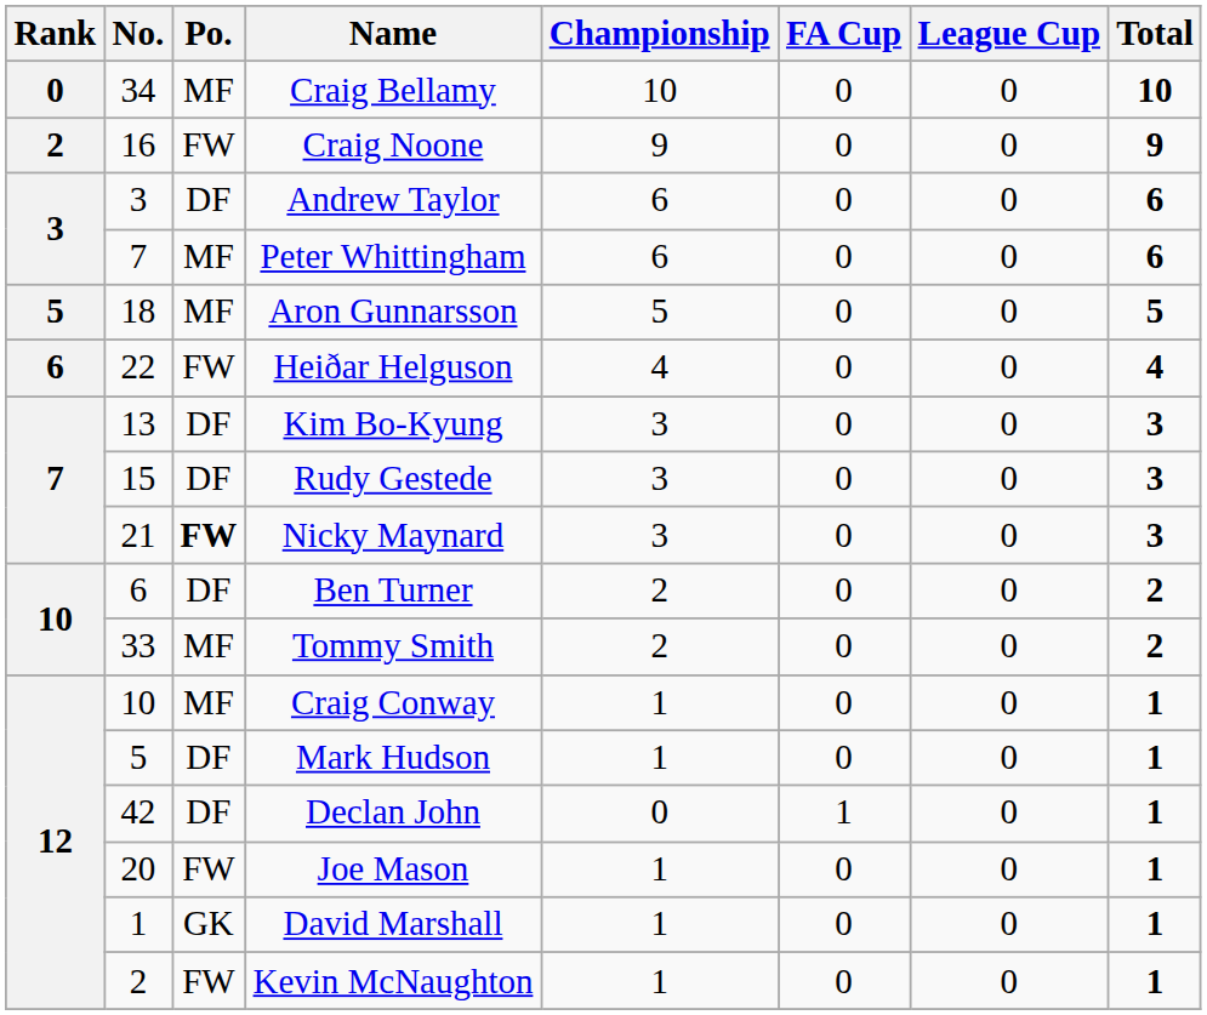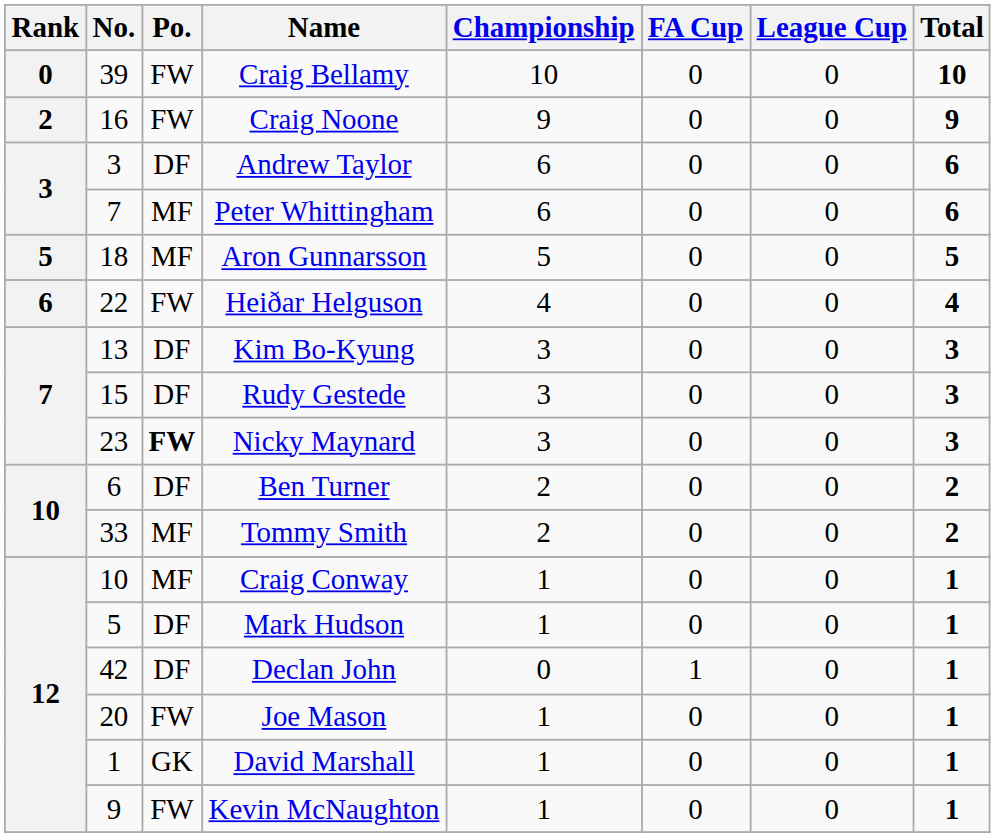 <table class="wikitable" style="text-align: center">
 <tr>
 <th>Rank</th>
 <th>No.</th>
 <th>Po.</th>
 <th>Name</th>
 <th><a href='#'>Championship</a></th>
 <th><a href='#'>FA Cup</a></th>
 <th><a href='#'>League Cup</a></th>
 <th>Total</th>
 </tr>
 <tr>
 <th>0</th>
-<td>34</td>
-<td>MF</td>
+<td>39</td>
+<td>FW</td>
 <td><a href='#'>Craig Bellamy</a></td>
 <td>10</td>
 <td>0</td>
 <td>0</td>
 <td><strong>10</strong></td>
 </tr>
 <tr>
 <th>2</th>
 <td>16</td>
 <td>FW</td>
 <td><a href='#'>Craig Noone</a></td>
 <td>9</td>
 <td>0</td>
 <td>0</td>
 <td><strong>9</strong></td>
 </tr>
 <tr>
 <th rowspan=2>3</th>
 <td>3</td>
 <td>DF</td>
 <td><a href='#'>Andrew Taylor</a></td>
 <td>6</td>
 <td>0</td>
 <td>0</td>
 <td><strong>6</strong></td>
 </tr>
 <tr>
 <td>7</td>
 <td>MF</td>
 <td><a href='#'>Peter Whittingham</a></td>
 <td>6</td>
 <td>0</td>
 <td>0</td>
 <td><strong>6</strong></td>
 </tr>
 <tr>
 <th rowspan=1>5</th>
 <td>18</td>
 <td>MF</td>
 <td><a href='#'>Aron Gunnarsson</a></td>
 <td>5</td>
 <td>0</td>
 <td>0</td>
 <td><strong>5</strong></td>
 </tr>
 <tr>
 <th rowspan=1>6</th>
 <td>22</td>
 <td>FW</td>
 <td><a href='#'>Heiðar Helguson</a></td>
 <td>4</td>
 <td>0</td>
 <td>0</td>
 <td><strong>4</strong></td>
 </tr>
 <tr>
 <th rowspan=3>7</th>
 <td>13</td>
 <td>DF</td>
 <td><a href='#'>Kim Bo-Kyung</a></td>
 <td>3</td>
 <td>0</td>
 <td>0</td>
 <td><strong>3</strong></td>
 </tr>
 <tr>
 <td>15</td>
 <td>DF</td>
 <td><a href='#'>Rudy Gestede</a></td>
 <td>3</td>
 <td>0</td>
 <td>0</td>
 <td><strong>3</strong></td>
 </tr>
 <tr>
-<td>21</td>
+<td>23</td>
 <td><strong>FW</strong></td>
 <td><a href='#'>Nicky Maynard</a></td>
 <td>3</td>
 <td>0</td>
 <td>0</td>
 <td><strong>3</strong></td>
 </tr>
 <tr>
 <th rowspan=2>10</th>
 <td>6</td>
 <td>DF</td>
 <td><a href='#'>Ben Turner</a></td>
 <td>2</td>
 <td>0</td>
 <td>0</td>
 <td><strong>2</strong></td>
 </tr>
 <tr>
 <td>33</td>
 <td>MF</td>
 <td><a href='#'>Tommy Smith</a></td>
 <td>2</td>
 <td>0</td>
 <td>0</td>
 <td><strong>2</strong></td>
 </tr>
 <tr>
 <th rowspan=7>12</th>
 <td>10</td>
 <td>MF</td>
 <td><a href='#'>Craig Conway</a></td>
 <td>1</td>
 <td>0</td>
 <td>0</td>
 <td><strong>1</strong></td>
 </tr>
 <tr>
 <td>5</td>
 <td>DF</td>
 <td><a href='#'>Mark Hudson</a></td>
 <td>1</td>
 <td>0</td>
 <td>0</td>
 <td><strong>1</strong></td>
 </tr>
 <tr>
 <td>42</td>
 <td>DF</td>
 <td><a href='#'>Declan John</a></td>
 <td>0</td>
 <td>1</td>
 <td>0</td>
 <td><strong>1</strong></td>
 </tr>
 <tr>
 <td>20</td>
 <td>FW</td>
 <td><a href='#'>Joe Mason</a></td>
 <td>1</td>
 <td>0</td>
 <td>0</td>
 <td><strong>1</strong></td>
 </tr>
 <tr>
 <td>1</td>
 <td>GK</td>
 <td><a href='#'>David Marshall</a></td>
 <td>1</td>
 <td>0</td>
 <td>0</td>
 <td><strong>1</strong></td>
 </tr>
 <tr>
-<td>2</td>
+<td>9</td>
 <td>FW</td>
 <td><a href='#'>Kevin McNaughton</a></td>
 <td>1</td>
 <td>0</td>
 <td>0</td>
 <td><strong>1</strong></td>
 </tr>
 </table>
